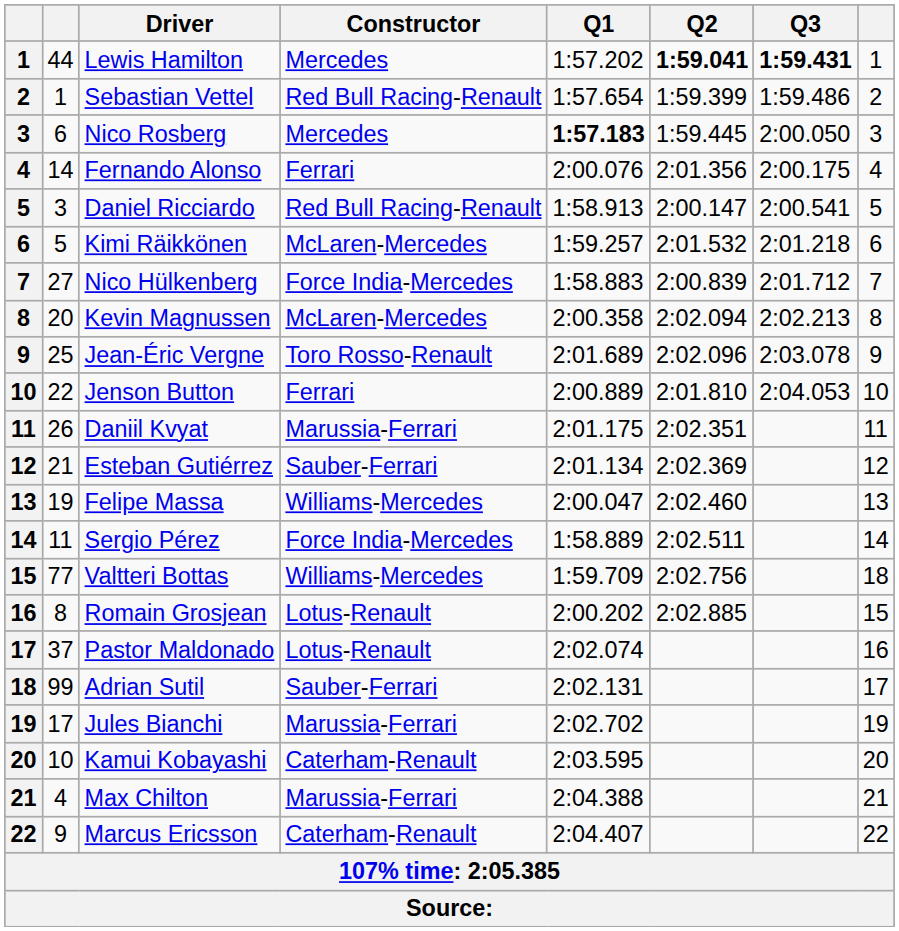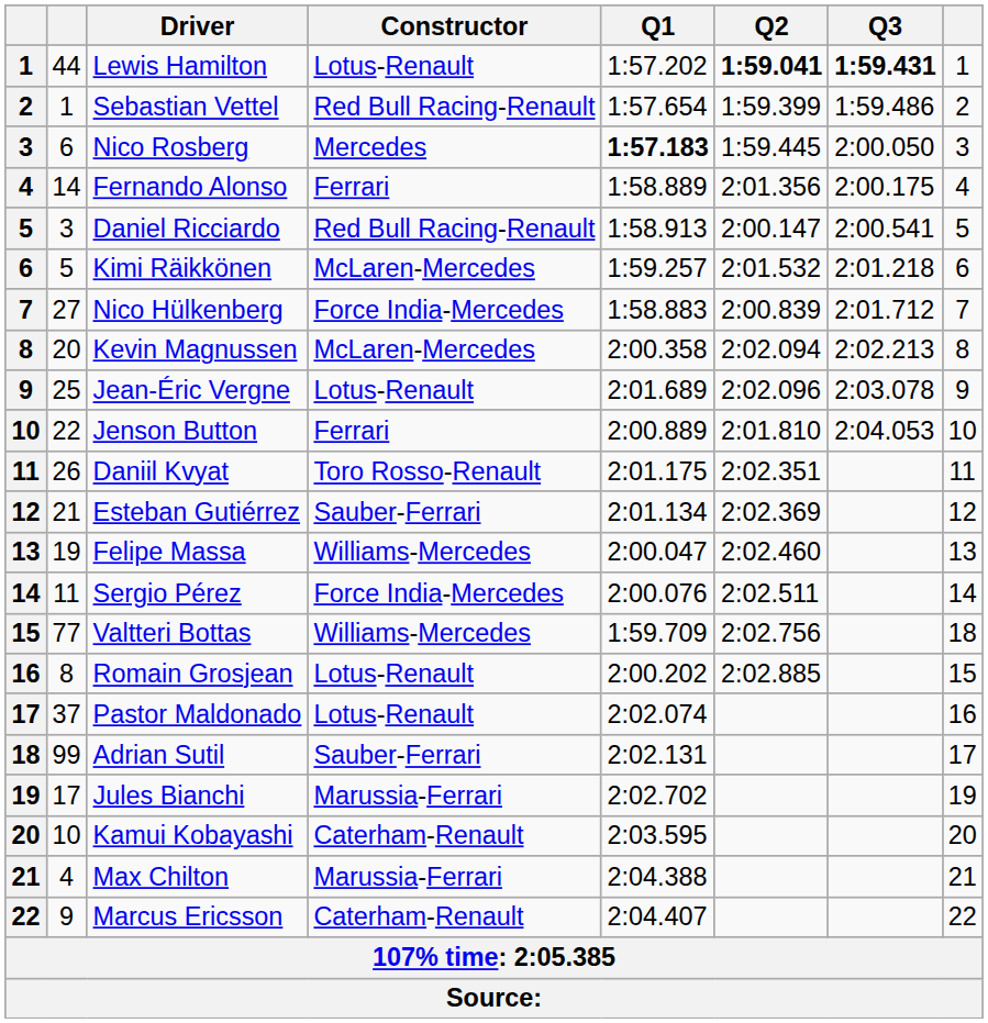 <table class="wikitable sortable" style="font-size:85%">
 <tr>
 <th></th>
 <th></th>
 <th>Driver</th>
 <th>Constructor</th>
 <th>Q1</th>
 <th>Q2</th>
 <th>Q3</th>
 <th></th>
 </tr>
 <tr>
 <th>1</th>
 <td style="text-align:center;">44</td>
 <td> <a href='#'>Lewis Hamilton</a></td>
-<td><a href='#'>Mercedes</a></td>
+<td><a href='#'>Lotus</a>-<a href='#'>Renault</a></td>
 <td>1:57.202</td>
 <td><strong>1:59.041</strong></td>
 <td><strong>1:59.431</strong></td>
 <td style="text-align:center;">1</td>
 </tr>
 <tr>
 <th>2</th>
 <td style="text-align:center;">1</td>
 <td> <a href='#'>Sebastian Vettel</a></td>
 <td><a href='#'>Red Bull Racing</a>-<a href='#'>Renault</a></td>
 <td>1:57.654</td>
 <td>1:59.399</td>
 <td>1:59.486</td>
 <td style="text-align:center;">2</td>
 </tr>
 <tr>
 <th>3</th>
 <td style="text-align:center;">6</td>
 <td> <a href='#'>Nico Rosberg</a></td>
 <td><a href='#'>Mercedes</a></td>
 <td><strong>1:57.183</strong></td>
 <td>1:59.445</td>
 <td>2:00.050</td>
 <td style="text-align:center;">3</td>
 </tr>
 <tr>
 <th>4</th>
 <td style="text-align:center;">14</td>
 <td> <a href='#'>Fernando Alonso</a></td>
 <td><a href='#'>Ferrari</a></td>
-<td>2:00.076</td>
+<td>1:58.889</td>
 <td>2:01.356</td>
 <td>2:00.175</td>
 <td style="text-align:center;">4</td>
 </tr>
 <tr>
 <th>5</th>
 <td style="text-align:center;">3</td>
 <td> <a href='#'>Daniel Ricciardo</a></td>
 <td><a href='#'>Red Bull Racing</a>-<a href='#'>Renault</a></td>
 <td>1:58.913</td>
 <td>2:00.147</td>
 <td>2:00.541</td>
 <td style="text-align:center;">5</td>
 </tr>
 <tr>
 <th>6</th>
 <td style="text-align:center;">5</td>
 <td> <a href='#'>Kimi Räikkönen</a></td>
 <td><a href='#'>McLaren</a>-<a href='#'>Mercedes</a></td>
 <td>1:59.257</td>
 <td>2:01.532</td>
 <td>2:01.218</td>
 <td style="text-align:center;">6</td>
 </tr>
 <tr>
 <th>7</th>
 <td style="text-align:center;">27</td>
 <td> <a href='#'>Nico Hülkenberg</a></td>
 <td><a href='#'>Force India</a>-<a href='#'>Mercedes</a></td>
 <td>1:58.883</td>
 <td>2:00.839</td>
 <td>2:01.712</td>
 <td style="text-align:center;">7</td>
 </tr>
 <tr>
 <th>8</th>
 <td style="text-align:center;">20</td>
 <td> <a href='#'>Kevin Magnussen</a></td>
 <td><a href='#'>McLaren</a>-<a href='#'>Mercedes</a></td>
 <td>2:00.358</td>
 <td>2:02.094</td>
 <td>2:02.213</td>
 <td style="text-align:center;">8</td>
 </tr>
 <tr>
 <th>9</th>
 <td style="text-align:center;">25</td>
 <td> <a href='#'>Jean-Éric Vergne</a></td>
-<td><a href='#'>Toro Rosso</a>-<a href='#'>Renault</a></td>
+<td><a href='#'>Lotus</a>-<a href='#'>Renault</a></td>
 <td>2:01.689</td>
 <td>2:02.096</td>
 <td>2:03.078</td>
 <td style="text-align:center;">9</td>
 </tr>
 <tr>
 <th>10</th>
 <td style="text-align:center;">22</td>
 <td> <a href='#'>Jenson Button</a></td>
 <td><a href='#'>Ferrari</a></td>
 <td>2:00.889</td>
 <td>2:01.810</td>
 <td>2:04.053</td>
 <td style="text-align:center;">10</td>
 </tr>
 <tr>
 <th>11</th>
 <td style="text-align:center;">26</td>
 <td> <a href='#'>Daniil Kvyat</a></td>
-<td><a href='#'>Marussia</a>-<a href='#'>Ferrari</a></td>
+<td><a href='#'>Toro Rosso</a>-<a href='#'>Renault</a></td>
 <td>2:01.175</td>
 <td>2:02.351</td>
 <td></td>
 <td style="text-align:center;">11</td>
 </tr>
 <tr>
 <th>12</th>
 <td style="text-align:center;">21</td>
 <td> <a href='#'>Esteban Gutiérrez</a></td>
 <td><a href='#'>Sauber</a>-<a href='#'>Ferrari</a></td>
 <td>2:01.134</td>
 <td>2:02.369</td>
 <td></td>
 <td style="text-align:center;">12</td>
 </tr>
 <tr>
 <th>13</th>
 <td style="text-align:center;">19</td>
 <td> <a href='#'>Felipe Massa</a></td>
 <td><a href='#'>Williams</a>-<a href='#'>Mercedes</a></td>
 <td>2:00.047</td>
 <td>2:02.460</td>
 <td></td>
 <td style="text-align:center;">13</td>
 </tr>
 <tr>
 <th>14</th>
 <td style="text-align:center;">11</td>
 <td> <a href='#'>Sergio Pérez</a></td>
 <td><a href='#'>Force India</a>-<a href='#'>Mercedes</a></td>
-<td>1:58.889</td>
+<td>2:00.076</td>
 <td>2:02.511</td>
 <td></td>
 <td style="text-align:center;">14</td>
 </tr>
 <tr>
 <th>15</th>
 <td style="text-align:center;">77</td>
 <td> <a href='#'>Valtteri Bottas</a></td>
 <td><a href='#'>Williams</a>-<a href='#'>Mercedes</a></td>
 <td>1:59.709</td>
 <td>2:02.756</td>
 <td></td>
 <td style="text-align:center;">18</td>
 </tr>
 <tr>
 <th>16</th>
 <td style="text-align:center;">8</td>
 <td> <a href='#'>Romain Grosjean</a></td>
 <td><a href='#'>Lotus</a>-<a href='#'>Renault</a></td>
 <td>2:00.202</td>
 <td>2:02.885</td>
 <td></td>
 <td style="text-align:center;">15</td>
 </tr>
 <tr>
 <th>17</th>
 <td style="text-align:center;">37</td>
 <td> <a href='#'>Pastor Maldonado</a></td>
 <td><a href='#'>Lotus</a>-<a href='#'>Renault</a></td>
 <td>2:02.074</td>
 <td></td>
 <td></td>
 <td style="text-align:center;">16</td>
 </tr>
 <tr>
 <th>18</th>
 <td style="text-align:center;">99</td>
 <td> <a href='#'>Adrian Sutil</a></td>
 <td><a href='#'>Sauber</a>-<a href='#'>Ferrari</a></td>
 <td>2:02.131</td>
 <td></td>
 <td></td>
 <td style="text-align:center;">17</td>
 </tr>
 <tr>
 <th>19</th>
 <td style="text-align:center;">17</td>
 <td> <a href='#'>Jules Bianchi</a></td>
 <td><a href='#'>Marussia</a>-<a href='#'>Ferrari</a></td>
 <td>2:02.702</td>
 <td></td>
 <td></td>
 <td style="text-align:center;">19</td>
 </tr>
 <tr>
 <th>20</th>
 <td style="text-align:center;">10</td>
 <td> <a href='#'>Kamui Kobayashi</a></td>
 <td><a href='#'>Caterham</a>-<a href='#'>Renault</a></td>
 <td>2:03.595</td>
 <td></td>
 <td></td>
 <td style="text-align:center;">20</td>
 </tr>
 <tr>
 <th>21</th>
 <td style="text-align:center;">4</td>
 <td> <a href='#'>Max Chilton</a></td>
 <td><a href='#'>Marussia</a>-<a href='#'>Ferrari</a></td>
 <td>2:04.388</td>
 <td></td>
 <td></td>
 <td style="text-align:center;">21</td>
 </tr>
 <tr>
 <th>22</th>
 <td style="text-align:center;">9</td>
 <td> <a href='#'>Marcus Ericsson</a></td>
 <td><a href='#'>Caterham</a>-<a href='#'>Renault</a></td>
 <td>2:04.407</td>
 <td></td>
 <td></td>
 <td style="text-align:center;">22</td>
 </tr>
 <tr>
 <th colspan=8><a href='#'>107% time</a>: 2:05.385</th>
 </tr>
 <tr>
 <th colspan=8>Source:</th>
 </tr>
 </table>
